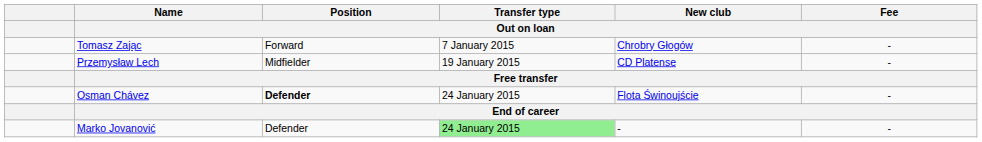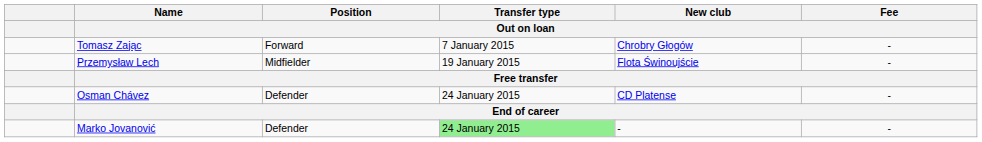 <table class="wikitable" style="width:100%; font-size:85%;">
 <tr>
 <th width="2%"></th>
 <th width="5%">Name</th>
 <th width="5%">Position</th>
 <th width="5%">Transfer type</th>
 <th width="5%">New club</th>
 <th width="5%">Fee</th>
 </tr>
 <tr>
 <th></th>
 <th colspan="5" align="center">Out on loan</th>
 </tr>
 <tr>
 <td align=center></td>
 <td align=left> <a href='#'>Tomasz Zając</a></td>
 <td align=left>Forward</td>
 <td align=left>7 January 2015</td>
 <td align=left> <a href='#'>Chrobry Głogów</a></td>
 <td align=center>-</td>
 </tr>
 <tr>
 <td align=center></td>
 <td align=left> <a href='#'>Przemysław Lech</a></td>
 <td align=left>Midfielder</td>
 <td align=left>19 January 2015</td>
-<td align=left> <a href='#'>CD Platense</a></td>
+<td align=left> <a href='#'>Flota Świnoujście</a></td>
 <td align=center>-</td>
 </tr>
 <tr>
 <th></th>
 <th colspan="5" align="center">Free transfer</th>
 </tr>
 <tr>
 <td align=center></td>
 <td align=left> <a href='#'>Osman Chávez</a></td>
-<td align=left><strong>Defender</strong></td>
+<td align=left>Defender</td>
 <td align=left>24 January 2015</td>
-<td align=left> <a href='#'>Flota Świnoujście</a></td>
+<td align=left> <a href='#'>CD Platense</a></td>
 <td align=center>-</td>
 </tr>
 <tr>
 <th></th>
 <th colspan="5" align="center">End of career</th>
 </tr>
 <tr>
 <td align=center></td>
 <td align=left> <a href='#'>Marko Jovanović</a></td>
 <td align=left>Defender</td>
 <td align=left style="background: lightgreen;">24 January 2015</td>
 <td align=left>-</td>
 <td align=center>-</td>
 </tr>
 </table>
